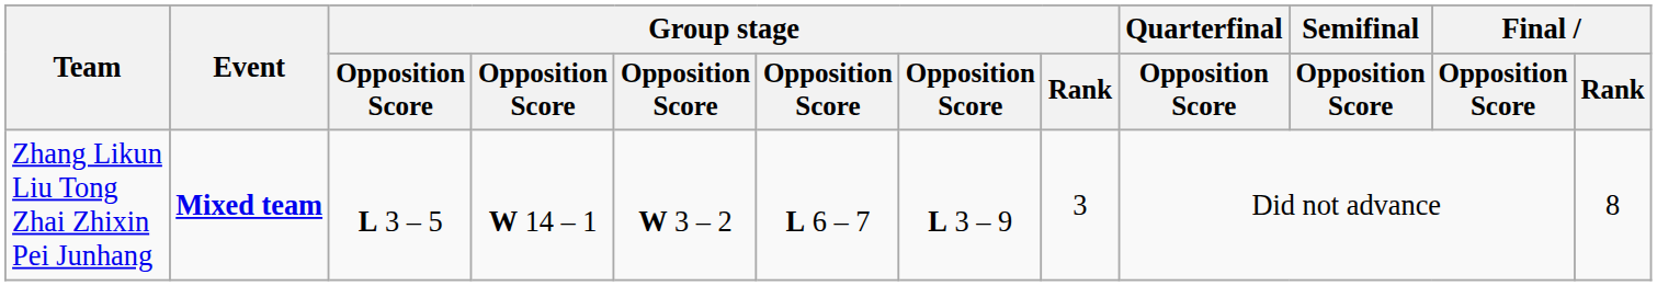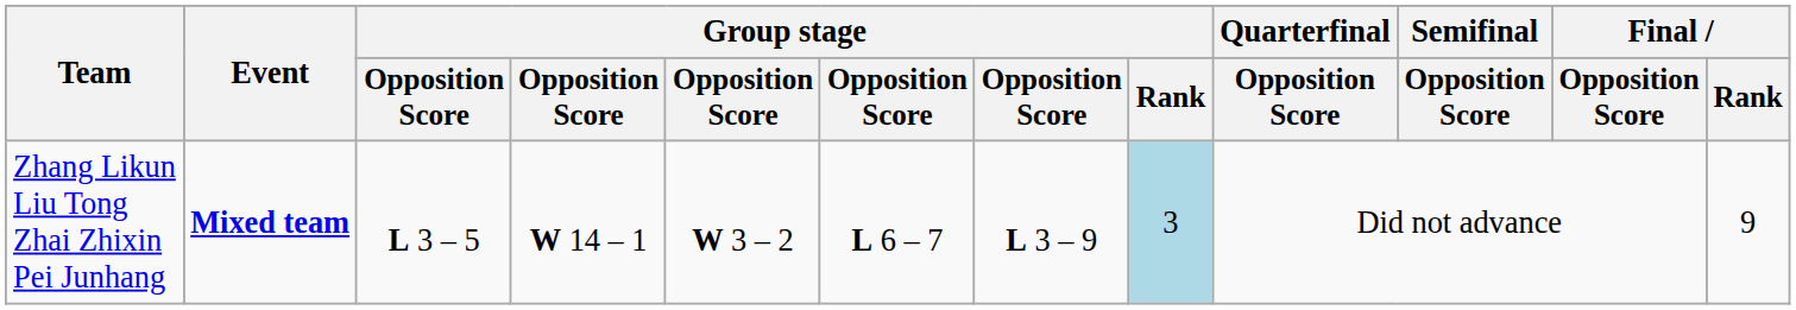 <table class="wikitable" style="font-size:90%">
 <tr>
 <th rowspan=2>Team</th>
 <th rowspan=2>Event</th>
 <th colspan=6>Group stage</th>
 <th>Quarterfinal</th>
 <th>Semifinal</th>
 <th colspan=2>Final / </th>
 </tr>
 <tr style="font-size:95%">
 <th>Opposition<br>Score</th>
 <th>Opposition<br>Score</th>
 <th>Opposition<br>Score</th>
 <th>Opposition<br>Score</th>
 <th>Opposition<br>Score</th>
 <th>Rank</th>
 <th>Opposition<br>Score</th>
 <th>Opposition<br>Score</th>
 <th>Opposition<br>Score</th>
 <th>Rank</th>
 </tr>
 <tr align=center>
 <td align=left><a href='#'>Zhang Likun</a><br><a href='#'>Liu Tong</a><br><a href='#'>Zhai Zhixin</a><br><a href='#'>Pei Junhang</a></td>
 <td align=left><strong><a href='#'>Mixed team</a></strong></td>
 <td><br><strong>L</strong> 3 – 5</td>
 <td><br><strong>W</strong> 14 – 1</td>
 <td><br><strong>W</strong> 3 – 2</td>
 <td><br><strong>L</strong> 6 – 7</td>
 <td><br><strong>L</strong> 3 – 9</td>
-<td>3</td>
+<td style="background: lightblue;">3</td>
 <td align=center colspan=3>Did not advance</td>
-<td>8</td>
+<td>9</td>
 </tr>
 </table>
